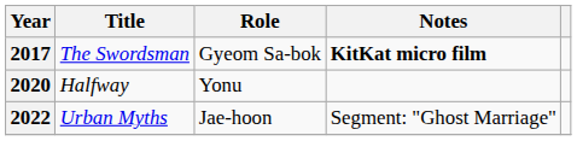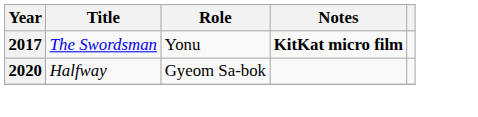 <table class="wikitable plainrowheaders">
 <tr>
 <th scope="col">Year</th>
 <th scope="col">Title</th>
 <th scope="col">Role</th>
 <th scope="col">Notes</th>
 <th scope="col" class="unsortable"></th>
 </tr>
 <tr>
 <th scope="row">2017</th>
 <td><em><a href='#'>The Swordsman</a></em></td>
-<td>Gyeom Sa-bok</td>
+<td>Yonu</td>
 <td><strong>KitKat micro film</strong></td>
 <td></td>
 </tr>
 <tr>
 <th scope="row">2020</th>
 <td><em>Halfway</em></td>
-<td>Yonu</td>
+<td>Gyeom Sa-bok</td>
 <td></td>
-<td align=center></td>
-</tr>
-<tr>
-<th scope="row">2022</th>
-<td><em><a href='#'>Urban Myths</a></em></td>
-<td>Jae-hoon</td>
-<td>Segment: "Ghost Marriage"</td>
 <td align=center></td>
 </tr>
 <tr>
 </tr>
 </table>
